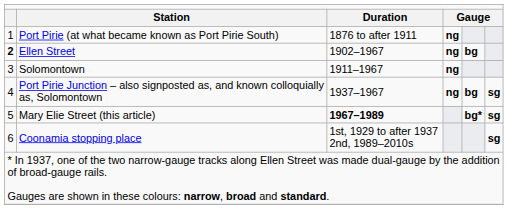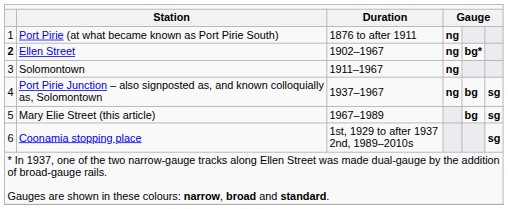 <table class="wikitable floatright mw-collapsible mw-collapsed" border= "1" style= "width:50%; font-size: 86%; float:right; margin-left:2em; margin-right:2em; margin-bottom:2em">
 <tr>
 <td colspan="6"></td>
 </tr>
 <tr>
 <th scope="col"> </th>
 <th scope="col">Station</th>
 <th scope="col">Duration</th>
 <th scope="col" colspan="3">Gauge</th>
 </tr>
 <tr>
 <td>1</td>
 <td><a href='#'>Port Pirie</a> (at what became known as Port Pirie South)</td>
 <td>1876 to after 1911</td>
 <td><span><strong>ng</strong></span></td>
 <td style="background: #eaecf0;"> </td>
 <td style="background: #eaecf0;"></td>
 </tr>
 <tr>
 <td><strong>2</strong></td>
 <td><a href='#'>Ellen Street</a></td>
 <td>1902–1967</td>
 <td><span><strong>ng</strong></span></td>
-<td><span><strong>bg</strong></span></td>
+<td><span><strong> bg*</strong></span></td>
 <td style="background: #eaecf0;"></td>
 </tr>
 <tr>
 <td>3</td>
 <td>Solomontown</td>
 <td>1911–1967</td>
 <td><span><strong>ng</strong></span></td>
 <td style="background: #eaecf0;"></td>
 <td style="background: #eaecf0;"></td>
 </tr>
 <tr>
 <td>4</td>
 <td><a href='#'>Port Pirie Junction</a> – also signposted as, and known colloquially as, Solomontown</td>
 <td>1937–1967</td>
 <td><span><strong>ng</strong></span></td>
 <td><span><strong>bg</strong></span></td>
 <td><span><strong>sg</strong></span></td>
 </tr>
 <tr>
 <td>5</td>
 <td>Mary Elie Street (this article)</td>
-<td><strong>1967–1989</strong></td>
+<td>1967–1989</td>
 <td style="background: #eaecf0;"></td>
-<td><span><strong> bg*</strong></span></td>
+<td><span><strong>bg</strong></span></td>
 <td><span><strong>sg</strong></span></td>
 </tr>
 <tr>
 <td>6</td>
 <td><a href='#'>Coonamia stopping place</a></td>
 <td>1st, 1929 to after 1937<br>2nd, 1989–2010s</td>
 <td style="background: #eaecf0;"></td>
 <td style="background: #eaecf0;"></td>
 <td><span><strong>sg</strong></span></td>
 </tr>
 <tr>
 <td colspan="6">* In 1937, one of the two narrow-gauge tracks along Ellen Street was made dual-gauge by the addition of broad-gauge rails. <br><br>Gauges are shown in these colours: <span><strong>narrow</strong></span>, <span><strong>broad</strong></span> and <span><strong>standard</strong>.</span><br></td>
 </tr>
 <tr>
 </tr>
 </table>
